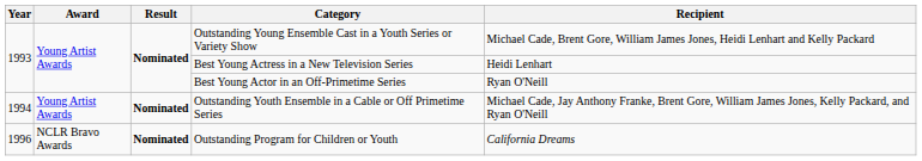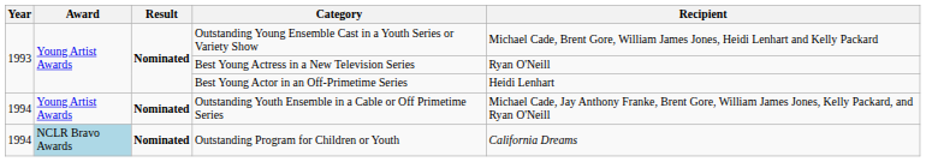 <table class="wikitable">
 <tr>
 <th>Year</th>
 <th>Award</th>
 <th>Result</th>
 <th>Category</th>
 <th>Recipient</th>
 </tr>
 <tr>
 <td rowspan=3>1993</td>
 <td rowspan=3><a href='#'>Young Artist Awards</a></td>
 <td rowspan=3><strong>Nominated</strong></td>
 <td>Outstanding Young Ensemble Cast in a Youth Series or Variety Show</td>
 <td>Michael Cade, Brent Gore, William James Jones, Heidi Lenhart and Kelly Packard</td>
 </tr>
 <tr>
 <td>Best Young Actress in a New Television Series</td>
-<td>Heidi Lenhart</td>
+<td>Ryan O'Neill</td>
 </tr>
 <tr>
 <td>Best Young Actor in an Off-Primetime Series</td>
-<td>Ryan O'Neill</td>
+<td>Heidi Lenhart</td>
 </tr>
 <tr>
 <td>1994</td>
 <td><a href='#'>Young Artist Awards</a></td>
 <td><strong>Nominated</strong></td>
 <td>Outstanding Youth Ensemble in a Cable or Off Primetime Series</td>
 <td>Michael Cade, Jay Anthony Franke, Brent Gore, William James Jones, Kelly Packard, and Ryan O'Neill</td>
 </tr>
 <tr>
-<td>1996</td>
-<td>NCLR Bravo Awards</td>
+<td>1994</td>
+<td style="background: lightblue;">NCLR Bravo Awards</td>
 <td><strong>Nominated</strong></td>
 <td>Outstanding Program for Children or Youth</td>
 <td><em>California Dreams</em></td>
 </tr>
 </table>
